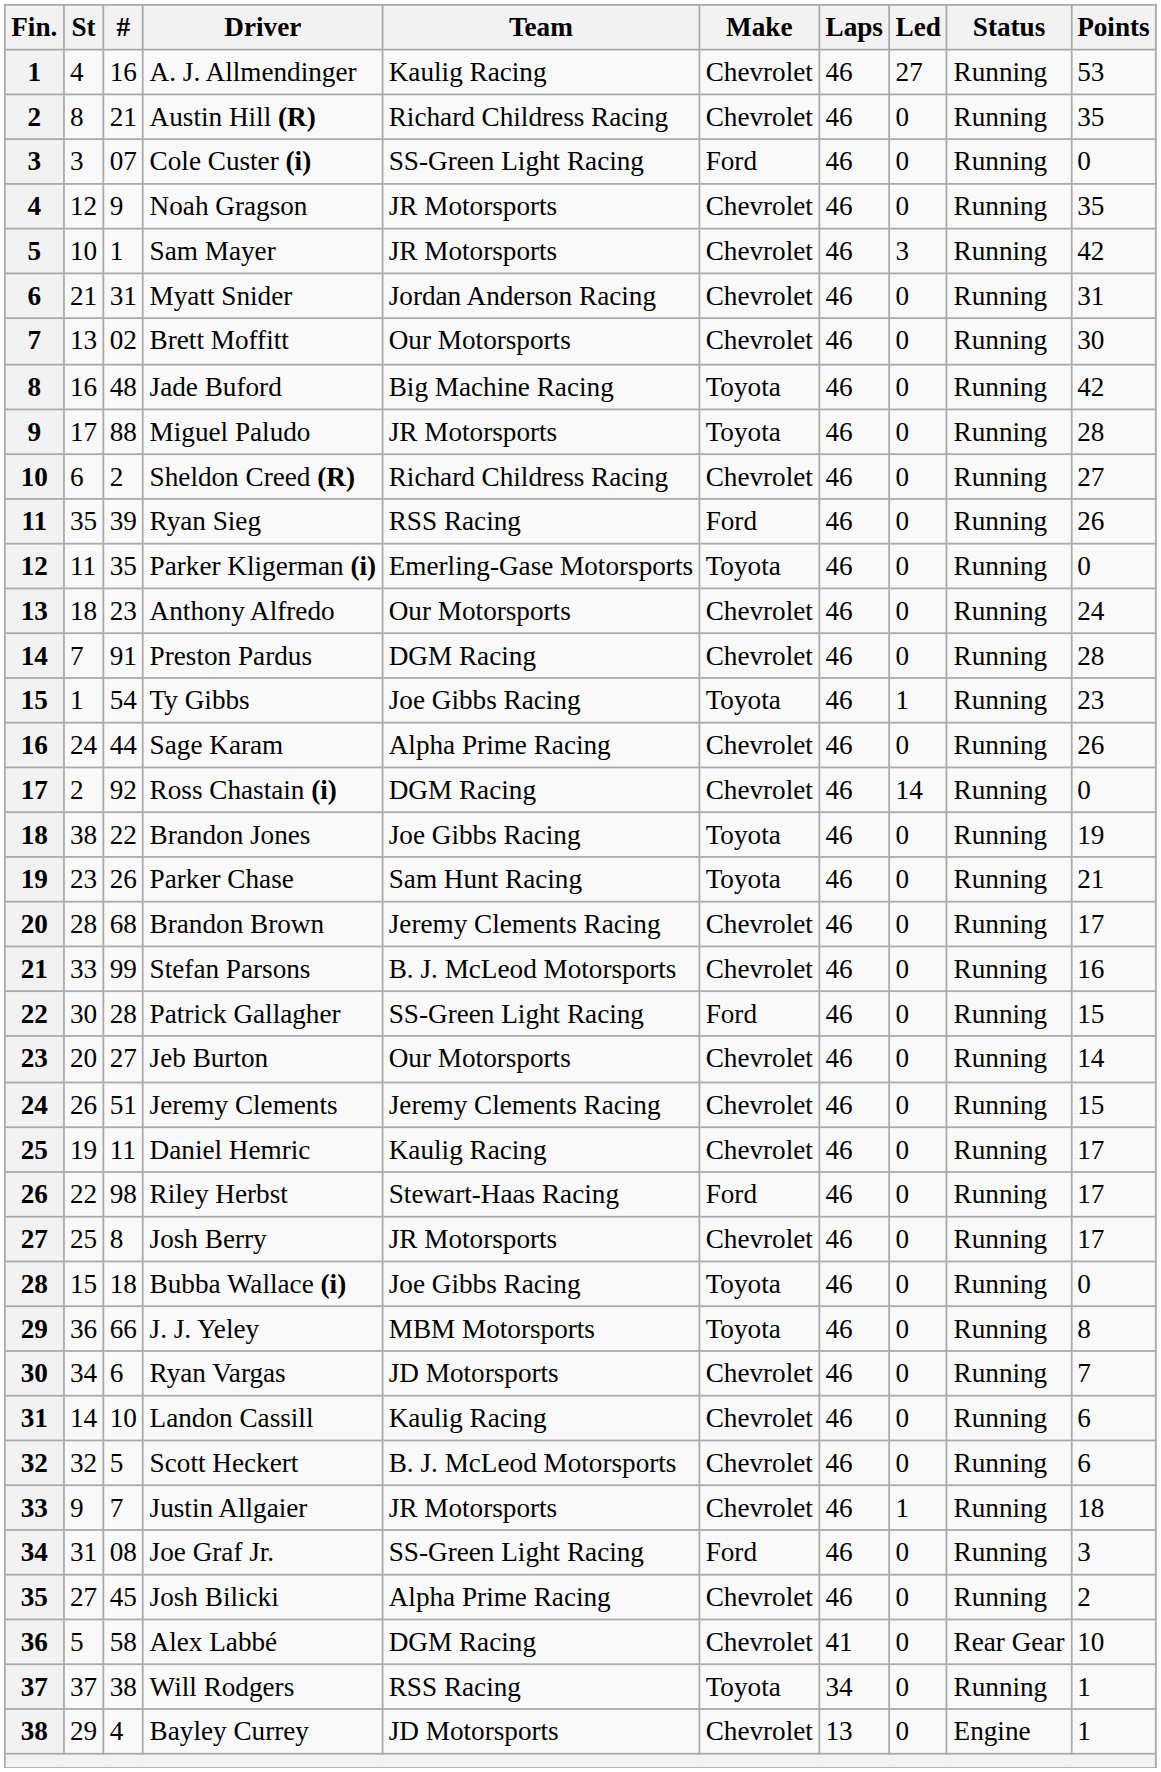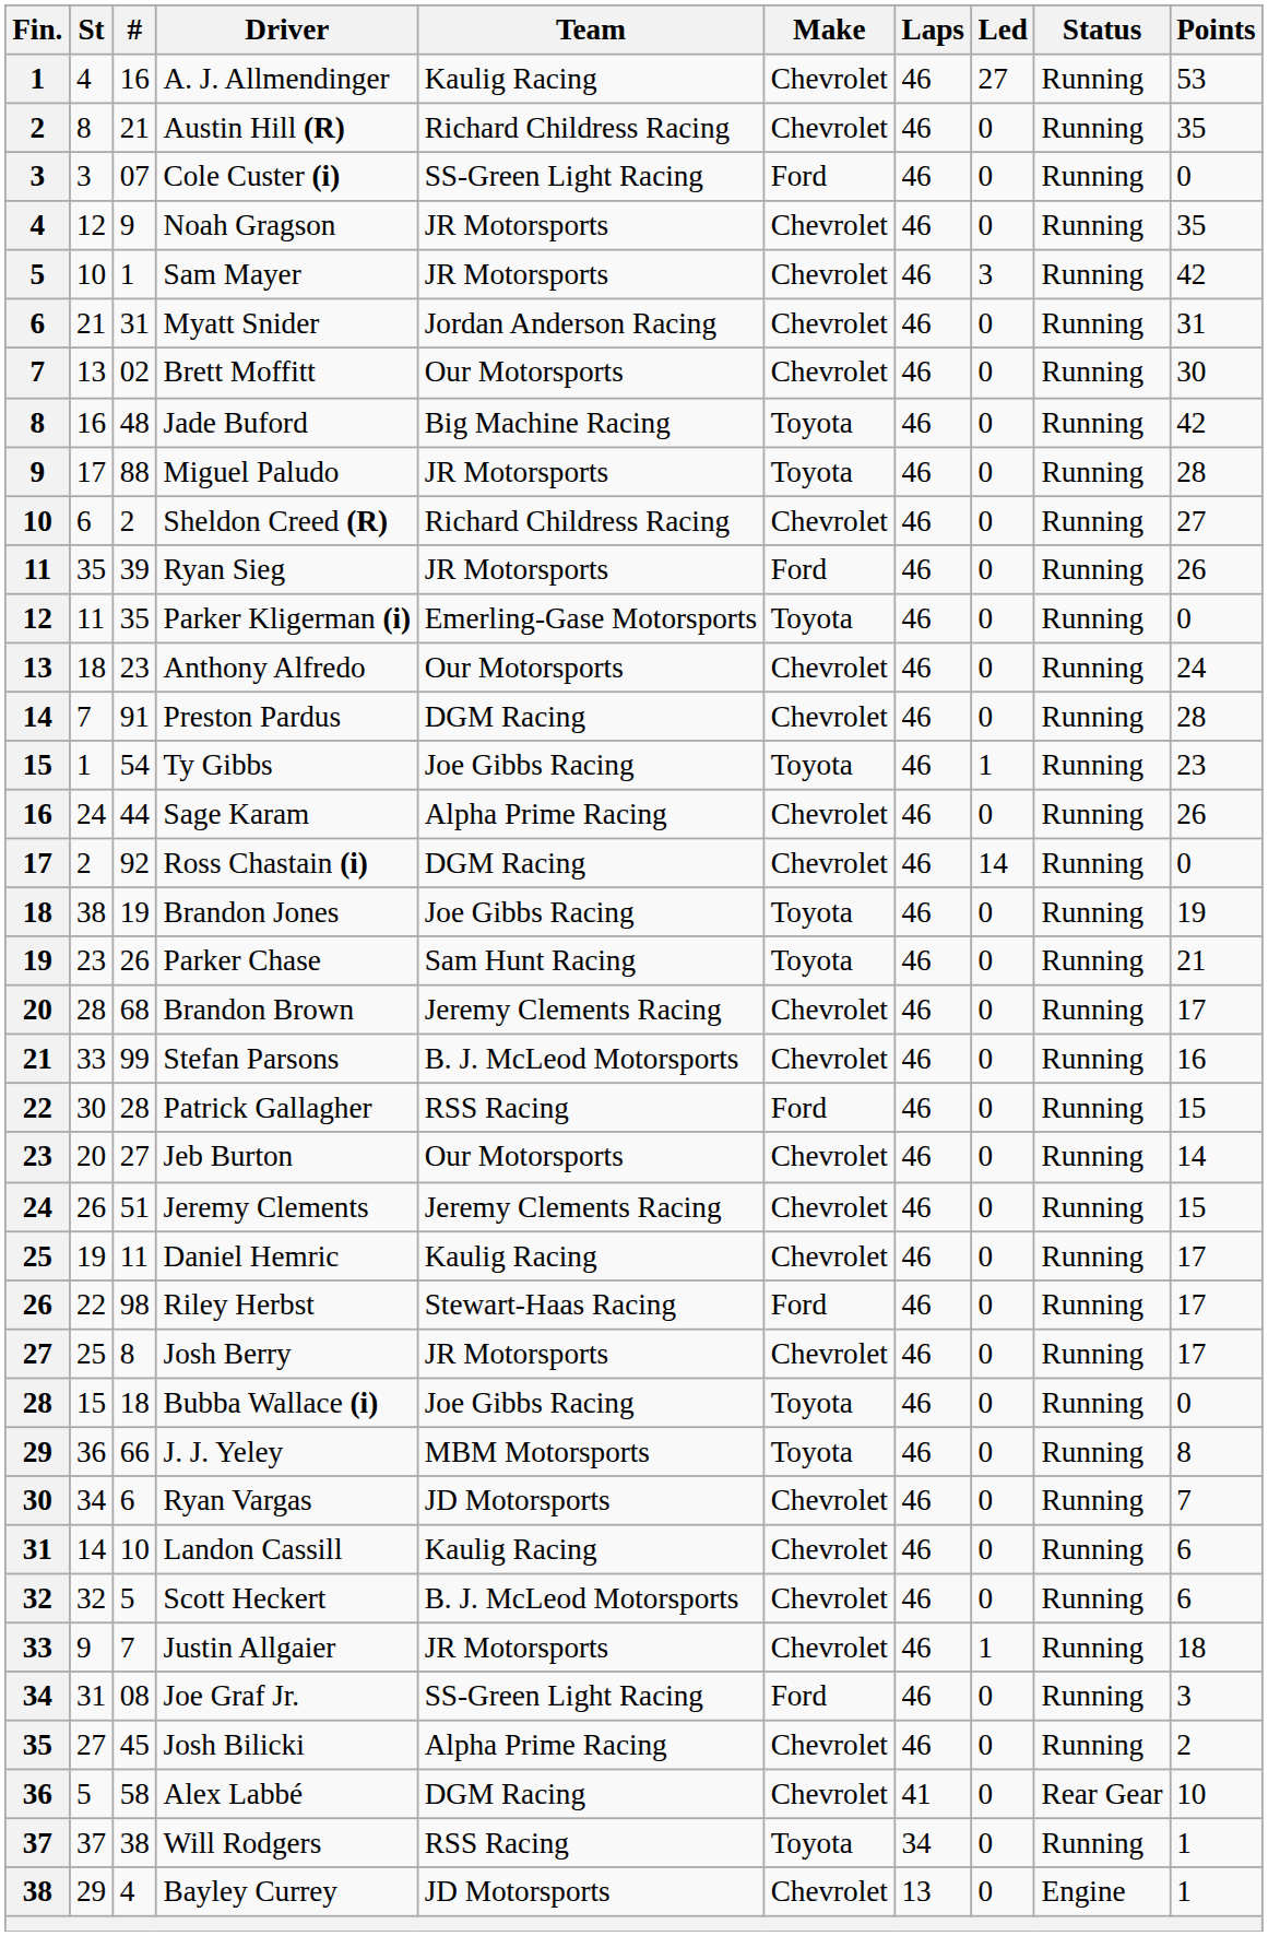 <table class="wikitable" style="font-size:95%">
 <tr>
 <th>Fin.</th>
 <th>St</th>
 <th>#</th>
 <th>Driver</th>
 <th>Team</th>
 <th>Make</th>
 <th>Laps</th>
 <th>Led</th>
 <th>Status</th>
 <th>Points</th>
 </tr>
 <tr>
 <th>1</th>
 <td>4</td>
 <td>16</td>
 <td>A. J. Allmendinger</td>
 <td>Kaulig Racing</td>
 <td>Chevrolet</td>
 <td>46</td>
 <td>27</td>
 <td>Running</td>
 <td>53</td>
 </tr>
 <tr>
 <th>2</th>
 <td>8</td>
 <td>21</td>
 <td>Austin Hill <strong>(R)</strong></td>
 <td>Richard Childress Racing</td>
 <td>Chevrolet</td>
 <td>46</td>
 <td>0</td>
 <td>Running</td>
 <td>35</td>
 </tr>
 <tr>
 <th>3</th>
 <td>3</td>
 <td>07</td>
 <td>Cole Custer <strong>(i)</strong></td>
 <td>SS-Green Light Racing</td>
 <td>Ford</td>
 <td>46</td>
 <td>0</td>
 <td>Running</td>
 <td>0</td>
 </tr>
 <tr>
 <th>4</th>
 <td>12</td>
 <td>9</td>
 <td>Noah Gragson</td>
 <td>JR Motorsports</td>
 <td>Chevrolet</td>
 <td>46</td>
 <td>0</td>
 <td>Running</td>
 <td>35</td>
 </tr>
 <tr>
 <th>5</th>
 <td>10</td>
 <td>1</td>
 <td>Sam Mayer</td>
 <td>JR Motorsports</td>
 <td>Chevrolet</td>
 <td>46</td>
 <td>3</td>
 <td>Running</td>
 <td>42</td>
 </tr>
 <tr>
 <th>6</th>
 <td>21</td>
 <td>31</td>
 <td>Myatt Snider</td>
 <td>Jordan Anderson Racing</td>
 <td>Chevrolet</td>
 <td>46</td>
 <td>0</td>
 <td>Running</td>
 <td>31</td>
 </tr>
 <tr>
 <th>7</th>
 <td>13</td>
 <td>02</td>
 <td>Brett Moffitt</td>
 <td>Our Motorsports</td>
 <td>Chevrolet</td>
 <td>46</td>
 <td>0</td>
 <td>Running</td>
 <td>30</td>
 </tr>
 <tr>
 <th>8</th>
 <td>16</td>
 <td>48</td>
 <td>Jade Buford</td>
 <td>Big Machine Racing</td>
 <td>Toyota</td>
 <td>46</td>
 <td>0</td>
 <td>Running</td>
 <td>42</td>
 </tr>
 <tr>
 <th>9</th>
 <td>17</td>
 <td>88</td>
 <td>Miguel Paludo</td>
 <td>JR Motorsports</td>
 <td>Toyota</td>
 <td>46</td>
 <td>0</td>
 <td>Running</td>
 <td>28</td>
 </tr>
 <tr>
 <th>10</th>
 <td>6</td>
 <td>2</td>
 <td>Sheldon Creed <strong>(R)</strong></td>
 <td>Richard Childress Racing</td>
 <td>Chevrolet</td>
 <td>46</td>
 <td>0</td>
 <td>Running</td>
 <td>27</td>
 </tr>
 <tr>
 <th>11</th>
 <td>35</td>
 <td>39</td>
 <td>Ryan Sieg</td>
-<td>RSS Racing</td>
+<td>JR Motorsports</td>
 <td>Ford</td>
 <td>46</td>
 <td>0</td>
 <td>Running</td>
 <td>26</td>
 </tr>
 <tr>
 <th>12</th>
 <td>11</td>
 <td>35</td>
 <td>Parker Kligerman <strong>(i)</strong></td>
 <td>Emerling-Gase Motorsports</td>
 <td>Toyota</td>
 <td>46</td>
 <td>0</td>
 <td>Running</td>
 <td>0</td>
 </tr>
 <tr>
 <th>13</th>
 <td>18</td>
 <td>23</td>
 <td>Anthony Alfredo</td>
 <td>Our Motorsports</td>
 <td>Chevrolet</td>
 <td>46</td>
 <td>0</td>
 <td>Running</td>
 <td>24</td>
 </tr>
 <tr>
 <th>14</th>
 <td>7</td>
 <td>91</td>
 <td>Preston Pardus</td>
 <td>DGM Racing</td>
 <td>Chevrolet</td>
 <td>46</td>
 <td>0</td>
 <td>Running</td>
 <td>28</td>
 </tr>
 <tr>
 <th>15</th>
 <td>1</td>
 <td>54</td>
 <td>Ty Gibbs</td>
 <td>Joe Gibbs Racing</td>
 <td>Toyota</td>
 <td>46</td>
 <td>1</td>
 <td>Running</td>
 <td>23</td>
 </tr>
 <tr>
 <th>16</th>
 <td>24</td>
 <td>44</td>
 <td>Sage Karam</td>
 <td>Alpha Prime Racing</td>
 <td>Chevrolet</td>
 <td>46</td>
 <td>0</td>
 <td>Running</td>
 <td>26</td>
 </tr>
 <tr>
 <th>17</th>
 <td>2</td>
 <td>92</td>
 <td>Ross Chastain <strong>(i)</strong></td>
 <td>DGM Racing</td>
 <td>Chevrolet</td>
 <td>46</td>
 <td>14</td>
 <td>Running</td>
 <td>0</td>
 </tr>
 <tr>
 <th>18</th>
 <td>38</td>
-<td>22</td>
+<td>19</td>
 <td>Brandon Jones</td>
 <td>Joe Gibbs Racing</td>
 <td>Toyota</td>
 <td>46</td>
 <td>0</td>
 <td>Running</td>
 <td>19</td>
 </tr>
 <tr>
 <th>19</th>
 <td>23</td>
 <td>26</td>
 <td>Parker Chase</td>
 <td>Sam Hunt Racing</td>
 <td>Toyota</td>
 <td>46</td>
 <td>0</td>
 <td>Running</td>
 <td>21</td>
 </tr>
 <tr>
 <th>20</th>
 <td>28</td>
 <td>68</td>
 <td>Brandon Brown</td>
 <td>Jeremy Clements Racing</td>
 <td>Chevrolet</td>
 <td>46</td>
 <td>0</td>
 <td>Running</td>
 <td>17</td>
 </tr>
 <tr>
 <th>21</th>
 <td>33</td>
 <td>99</td>
 <td>Stefan Parsons</td>
 <td>B. J. McLeod Motorsports</td>
 <td>Chevrolet</td>
 <td>46</td>
 <td>0</td>
 <td>Running</td>
 <td>16</td>
 </tr>
 <tr>
 <th>22</th>
 <td>30</td>
 <td>28</td>
 <td>Patrick Gallagher</td>
-<td>SS-Green Light Racing</td>
+<td>RSS Racing</td>
 <td>Ford</td>
 <td>46</td>
 <td>0</td>
 <td>Running</td>
 <td>15</td>
 </tr>
 <tr>
 <th>23</th>
 <td>20</td>
 <td>27</td>
 <td>Jeb Burton</td>
 <td>Our Motorsports</td>
 <td>Chevrolet</td>
 <td>46</td>
 <td>0</td>
 <td>Running</td>
 <td>14</td>
 </tr>
 <tr>
 <th>24</th>
 <td>26</td>
 <td>51</td>
 <td>Jeremy Clements</td>
 <td>Jeremy Clements Racing</td>
 <td>Chevrolet</td>
 <td>46</td>
 <td>0</td>
 <td>Running</td>
 <td>15</td>
 </tr>
 <tr>
 <th>25</th>
 <td>19</td>
 <td>11</td>
 <td>Daniel Hemric</td>
 <td>Kaulig Racing</td>
 <td>Chevrolet</td>
 <td>46</td>
 <td>0</td>
 <td>Running</td>
 <td>17</td>
 </tr>
 <tr>
 <th>26</th>
 <td>22</td>
 <td>98</td>
 <td>Riley Herbst</td>
 <td>Stewart-Haas Racing</td>
 <td>Ford</td>
 <td>46</td>
 <td>0</td>
 <td>Running</td>
 <td>17</td>
 </tr>
 <tr>
 <th>27</th>
 <td>25</td>
 <td>8</td>
 <td>Josh Berry</td>
 <td>JR Motorsports</td>
 <td>Chevrolet</td>
 <td>46</td>
 <td>0</td>
 <td>Running</td>
 <td>17</td>
 </tr>
 <tr>
 <th>28</th>
 <td>15</td>
 <td>18</td>
 <td>Bubba Wallace <strong>(i)</strong></td>
 <td>Joe Gibbs Racing</td>
 <td>Toyota</td>
 <td>46</td>
 <td>0</td>
 <td>Running</td>
 <td>0</td>
 </tr>
 <tr>
 <th>29</th>
 <td>36</td>
 <td>66</td>
 <td>J. J. Yeley</td>
 <td>MBM Motorsports</td>
 <td>Toyota</td>
 <td>46</td>
 <td>0</td>
 <td>Running</td>
 <td>8</td>
 </tr>
 <tr>
 <th>30</th>
 <td>34</td>
 <td>6</td>
 <td>Ryan Vargas</td>
 <td>JD Motorsports</td>
 <td>Chevrolet</td>
 <td>46</td>
 <td>0</td>
 <td>Running</td>
 <td>7</td>
 </tr>
 <tr>
 <th>31</th>
 <td>14</td>
 <td>10</td>
 <td>Landon Cassill</td>
 <td>Kaulig Racing</td>
 <td>Chevrolet</td>
 <td>46</td>
 <td>0</td>
 <td>Running</td>
 <td>6</td>
 </tr>
 <tr>
 <th>32</th>
 <td>32</td>
 <td>5</td>
 <td>Scott Heckert</td>
 <td>B. J. McLeod Motorsports</td>
 <td>Chevrolet</td>
 <td>46</td>
 <td>0</td>
 <td>Running</td>
 <td>6</td>
 </tr>
 <tr>
 <th>33</th>
 <td>9</td>
 <td>7</td>
 <td>Justin Allgaier</td>
 <td>JR Motorsports</td>
 <td>Chevrolet</td>
 <td>46</td>
 <td>1</td>
 <td>Running</td>
 <td>18</td>
 </tr>
 <tr>
 <th>34</th>
 <td>31</td>
 <td>08</td>
 <td>Joe Graf Jr.</td>
 <td>SS-Green Light Racing</td>
 <td>Ford</td>
 <td>46</td>
 <td>0</td>
 <td>Running</td>
 <td>3</td>
 </tr>
 <tr>
 <th>35</th>
 <td>27</td>
 <td>45</td>
 <td>Josh Bilicki</td>
 <td>Alpha Prime Racing</td>
 <td>Chevrolet</td>
 <td>46</td>
 <td>0</td>
 <td>Running</td>
 <td>2</td>
 </tr>
 <tr>
 <th>36</th>
 <td>5</td>
 <td>58</td>
 <td>Alex Labbé</td>
 <td>DGM Racing</td>
 <td>Chevrolet</td>
 <td>41</td>
 <td>0</td>
 <td>Rear Gear</td>
 <td>10</td>
 </tr>
 <tr>
 <th>37</th>
 <td>37</td>
 <td>38</td>
 <td>Will Rodgers</td>
 <td>RSS Racing</td>
 <td>Toyota</td>
 <td>34</td>
 <td>0</td>
 <td>Running</td>
 <td>1</td>
 </tr>
 <tr>
 <th>38</th>
 <td>29</td>
 <td>4</td>
 <td>Bayley Currey</td>
 <td>JD Motorsports</td>
 <td>Chevrolet</td>
 <td>13</td>
 <td>0</td>
 <td>Engine</td>
 <td>1</td>
 </tr>
 <tr>
 <th colspan="10"></th>
 </tr>
 </table>
